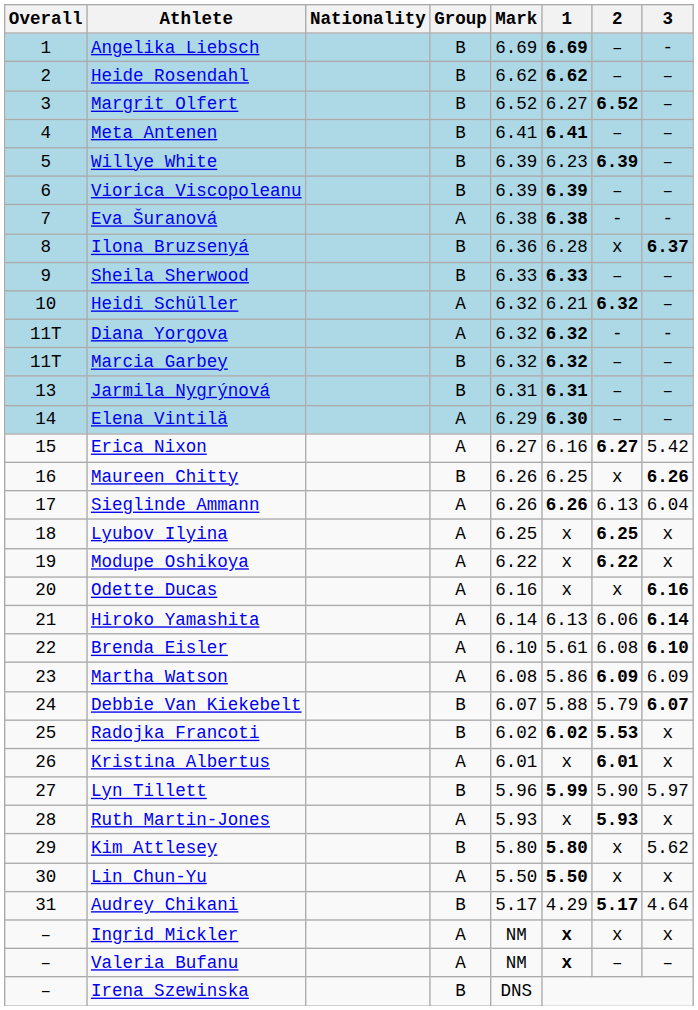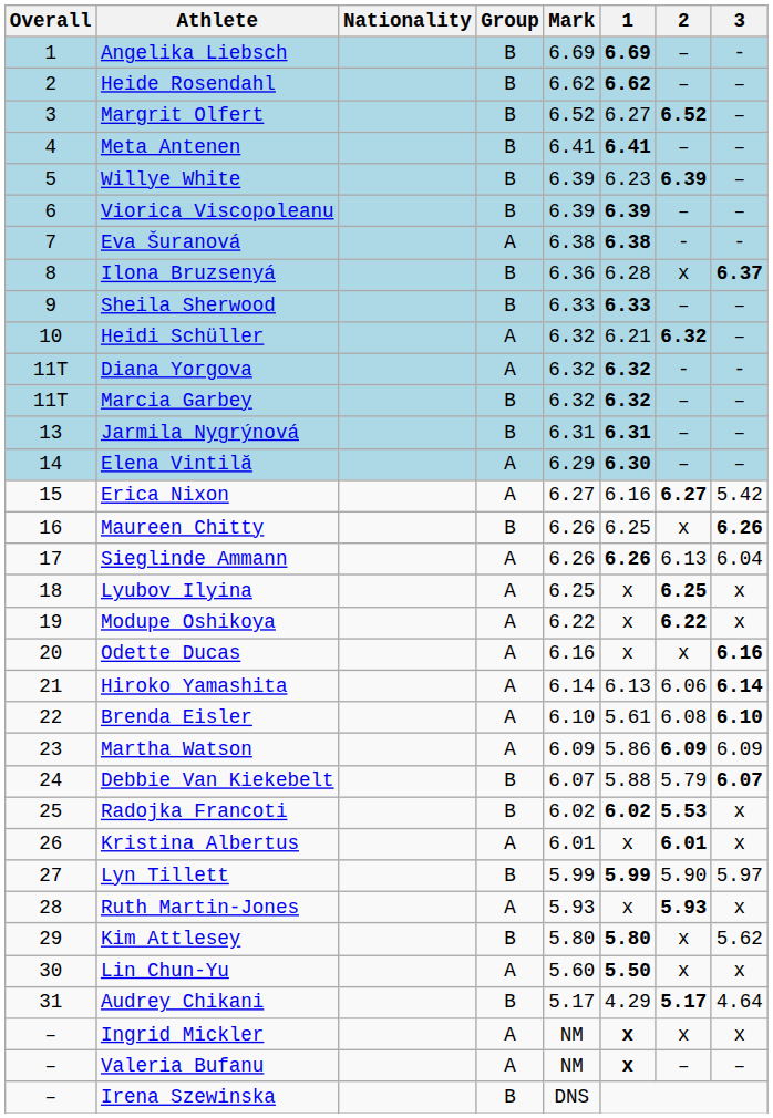 <table class="wikitable sortable" style="text-align:center">
 <tr>
 <th>Overall</th>
 <th>Athlete</th>
 <th>Nationality</th>
 <th>Group</th>
 <th>Mark</th>
 <th>1</th>
 <th>2</th>
 <th>3</th>
 </tr>
 <tr bgcolor=lightblue>
 <td>1</td>
 <td align=left><a href='#'>Angelika Liebsch</a></td>
 <td align=left></td>
 <td>B</td>
 <td>6.69</td>
 <td><strong>6.69</strong></td>
 <td>–</td>
 <td>-</td>
 </tr>
 <tr bgcolor=lightblue>
 <td>2</td>
 <td align=left><a href='#'>Heide Rosendahl</a></td>
 <td align=left></td>
 <td>B</td>
 <td>6.62</td>
 <td><strong>6.62</strong></td>
 <td>–</td>
 <td>–</td>
 </tr>
 <tr bgcolor=lightblue>
 <td>3</td>
 <td align=left><a href='#'>Margrit Olfert</a></td>
 <td align=left></td>
 <td>B</td>
 <td>6.52</td>
 <td>6.27</td>
 <td><strong>6.52</strong></td>
 <td>–</td>
 </tr>
 <tr bgcolor=lightblue>
 <td>4</td>
 <td align=left><a href='#'>Meta Antenen</a></td>
 <td align=left></td>
 <td>B</td>
 <td>6.41</td>
 <td><strong>6.41</strong></td>
 <td>–</td>
 <td>–</td>
 </tr>
 <tr bgcolor=lightblue>
 <td>5</td>
 <td align=left><a href='#'>Willye White</a></td>
 <td align=left></td>
 <td>B</td>
 <td>6.39</td>
 <td>6.23</td>
 <td><strong>6.39</strong></td>
 <td>–</td>
 </tr>
 <tr bgcolor=lightblue>
 <td>6</td>
 <td align=left><a href='#'>Viorica Viscopoleanu</a></td>
 <td align=left></td>
 <td>B</td>
 <td>6.39</td>
 <td><strong>6.39</strong></td>
 <td>–</td>
 <td>–</td>
 </tr>
 <tr bgcolor=lightblue>
 <td>7</td>
 <td align=left><a href='#'>Eva Šuranová</a></td>
 <td align=left></td>
 <td>A</td>
 <td>6.38</td>
 <td><strong>6.38</strong></td>
 <td>-</td>
 <td>-</td>
 </tr>
 <tr bgcolor=lightblue>
 <td>8</td>
 <td align=left><a href='#'>Ilona Bruzsenyá</a></td>
 <td align=left></td>
 <td>B</td>
 <td>6.36</td>
 <td>6.28</td>
 <td>x</td>
 <td><strong>6.37</strong></td>
 </tr>
 <tr bgcolor=lightblue>
 <td>9</td>
 <td align=left><a href='#'>Sheila Sherwood</a></td>
 <td align=left></td>
 <td>B</td>
 <td>6.33</td>
 <td><strong>6.33</strong></td>
 <td>–</td>
 <td>–</td>
 </tr>
 <tr bgcolor=lightblue>
 <td>10</td>
 <td align=left><a href='#'>Heidi Schüller</a></td>
 <td align=left></td>
 <td>A</td>
 <td>6.32</td>
 <td>6.21</td>
 <td><strong>6.32</strong></td>
 <td>–</td>
 </tr>
 <tr bgcolor=lightblue>
 <td>11T</td>
 <td align=left><a href='#'>Diana Yorgova</a></td>
 <td align=left></td>
 <td>A</td>
 <td>6.32</td>
 <td><strong>6.32</strong></td>
 <td>-</td>
 <td>-</td>
 </tr>
 <tr bgcolor=lightblue>
 <td>11T</td>
 <td align=left><a href='#'>Marcia Garbey</a></td>
 <td align=left></td>
 <td>B</td>
 <td>6.32</td>
 <td><strong>6.32</strong></td>
 <td>–</td>
 <td>–</td>
 </tr>
 <tr bgcolor=lightblue>
 <td>13</td>
 <td align=left><a href='#'>Jarmila Nygrýnová</a></td>
 <td align=left></td>
 <td>B</td>
 <td>6.31</td>
 <td><strong>6.31</strong></td>
 <td>–</td>
 <td>–</td>
 </tr>
 <tr bgcolor=lightblue>
 <td>14</td>
 <td align=left><a href='#'>Elena Vintilă</a></td>
 <td align=left></td>
 <td>A</td>
 <td>6.29</td>
 <td><strong>6.30</strong></td>
 <td>–</td>
 <td>–</td>
 </tr>
 <tr>
 <td>15</td>
 <td align=left><a href='#'>Erica Nixon</a></td>
 <td align=left></td>
 <td>A</td>
 <td>6.27</td>
 <td>6.16</td>
 <td><strong>6.27</strong></td>
 <td>5.42</td>
 </tr>
 <tr>
 <td>16</td>
 <td align=left><a href='#'>Maureen Chitty</a></td>
 <td align=left></td>
 <td>B</td>
 <td>6.26</td>
 <td>6.25</td>
 <td>x</td>
 <td><strong>6.26</strong></td>
 </tr>
 <tr>
 <td>17</td>
 <td align=left><a href='#'>Sieglinde Ammann</a></td>
 <td align=left></td>
 <td>A</td>
 <td>6.26</td>
 <td><strong>6.26</strong></td>
 <td>6.13</td>
 <td>6.04</td>
 </tr>
 <tr>
 <td>18</td>
 <td align=left><a href='#'>Lyubov Ilyina</a></td>
 <td align=left></td>
 <td>A</td>
 <td>6.25</td>
 <td>x</td>
 <td><strong>6.25</strong></td>
 <td>x</td>
 </tr>
 <tr>
 <td>19</td>
 <td align=left><a href='#'>Modupe Oshikoya</a></td>
 <td align=left></td>
 <td>A</td>
 <td>6.22</td>
 <td>x</td>
 <td><strong>6.22</strong></td>
 <td>x</td>
 </tr>
 <tr>
 <td>20</td>
 <td align=left><a href='#'>Odette Ducas</a></td>
 <td align=left></td>
 <td>A</td>
 <td>6.16</td>
 <td>x</td>
 <td>x</td>
 <td><strong>6.16</strong></td>
 </tr>
 <tr>
 <td>21</td>
 <td align=left><a href='#'>Hiroko Yamashita</a></td>
 <td align=left></td>
 <td>A</td>
 <td>6.14</td>
 <td>6.13</td>
 <td>6.06</td>
 <td><strong>6.14</strong></td>
 </tr>
 <tr>
 <td>22</td>
 <td align=left><a href='#'>Brenda Eisler</a></td>
 <td align=left></td>
 <td>A</td>
 <td>6.10</td>
 <td>5.61</td>
 <td>6.08</td>
 <td><strong>6.10</strong></td>
 </tr>
 <tr>
 <td>23</td>
 <td align=left><a href='#'>Martha Watson</a></td>
 <td align=left></td>
 <td>A</td>
-<td>6.08</td>
+<td>6.09</td>
 <td>5.86</td>
 <td><strong>6.09</strong></td>
 <td>6.09</td>
 </tr>
 <tr>
 <td>24</td>
 <td align=left><a href='#'>Debbie Van Kiekebelt</a></td>
 <td align=left></td>
 <td>B</td>
 <td>6.07</td>
 <td>5.88</td>
 <td>5.79</td>
 <td><strong>6.07</strong></td>
 </tr>
 <tr>
 <td>25</td>
 <td align=left><a href='#'>Radojka Francoti</a></td>
 <td align=left></td>
 <td>B</td>
 <td>6.02</td>
 <td><strong>6.02</strong></td>
 <td><strong>5.53</strong></td>
 <td>x</td>
 </tr>
 <tr>
 <td>26</td>
 <td align=left><a href='#'>Kristina Albertus</a></td>
 <td align=left></td>
 <td>A</td>
 <td>6.01</td>
 <td>x</td>
 <td><strong>6.01</strong></td>
 <td>x</td>
 </tr>
 <tr>
 <td>27</td>
 <td align=left><a href='#'>Lyn Tillett</a></td>
 <td align=left></td>
 <td>B</td>
-<td>5.96</td>
+<td>5.99</td>
 <td><strong>5.99</strong></td>
 <td>5.90</td>
 <td>5.97</td>
 </tr>
 <tr>
 <td>28</td>
 <td align=left><a href='#'>Ruth Martin-Jones</a></td>
 <td align=left></td>
 <td>A</td>
 <td>5.93</td>
 <td>x</td>
 <td><strong>5.93</strong></td>
 <td>x</td>
 </tr>
 <tr>
 <td>29</td>
 <td align=left><a href='#'>Kim Attlesey</a></td>
 <td align=left></td>
 <td>B</td>
 <td>5.80</td>
 <td><strong>5.80</strong></td>
 <td>x</td>
 <td>5.62</td>
 </tr>
 <tr>
 <td>30</td>
 <td align=left><a href='#'>Lin Chun-Yu</a></td>
 <td align=left></td>
 <td>A</td>
-<td>5.50</td>
+<td>5.60</td>
 <td><strong>5.50</strong></td>
 <td>x</td>
 <td>x</td>
 </tr>
 <tr>
 <td>31</td>
 <td align=left><a href='#'>Audrey Chikani</a></td>
 <td align=left></td>
 <td>B</td>
 <td>5.17</td>
 <td>4.29</td>
 <td><strong>5.17</strong></td>
 <td>4.64</td>
 </tr>
 <tr>
 <td>–</td>
 <td align=left><a href='#'>Ingrid Mickler</a></td>
 <td align=left></td>
 <td>A</td>
 <td>NM</td>
 <td><strong>x</strong></td>
 <td>x</td>
 <td>x</td>
 </tr>
 <tr>
 <td>–</td>
 <td align=left><a href='#'>Valeria Bufanu</a></td>
 <td align=left></td>
 <td>A</td>
 <td>NM</td>
 <td><strong>x</strong></td>
 <td>–</td>
 <td>–</td>
 </tr>
 <tr>
 <td>–</td>
 <td align=left><a href='#'>Irena Szewinska</a></td>
 <td align=left></td>
 <td>B</td>
 <td>DNS</td>
 </tr>
 <tr>
 </tr>
 </table>
